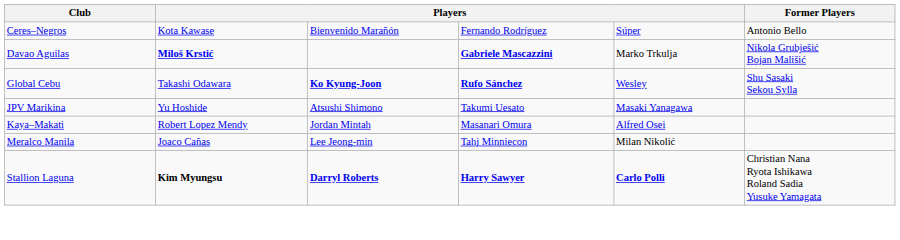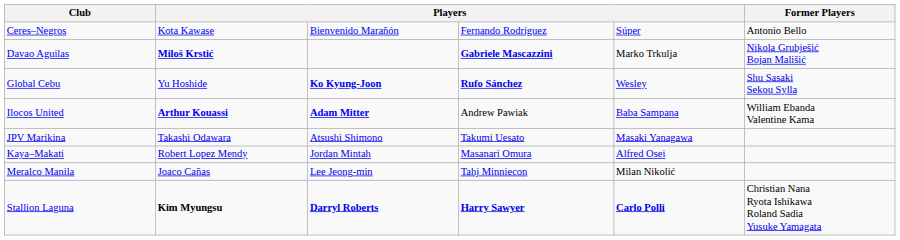 <table class="wikitable" style="font-size:90%;">
 <tr>
 <th style="width:200px;">Club</th>
 <th colspan=4 style="width:800px;">Players</th>
 <th style="width:200px;">Former Players</th>
 </tr>
 <tr>
 <td><a href='#'>Ceres–Negros</a></td>
 <td> <a href='#'>Kota Kawase</a></td>
 <td> <a href='#'>Bienvenido Marañón</a></td>
 <td> <a href='#'>Fernando Rodríguez</a></td>
 <td> <a href='#'>Súper</a></td>
 <td> Antonio Bello</td>
 </tr>
 <tr>
 <td><a href='#'>Davao Aguilas</a></td>
 <td> <strong><a href='#'>Miloš Krstić</a></strong></td>
 <td></td>
 <td> <strong><a href='#'>Gabriele Mascazzini</a></strong></td>
 <td> Marko Trkulja</td>
 <td> <a href='#'>Nikola Grubješić</a><br> <a href='#'>Bojan Mališić</a></td>
 </tr>
 <tr>
 <td><a href='#'>Global Cebu</a> </td>
-<td> <a href='#'>Takashi Odawara</a></td>
+<td> <a href='#'>Yu Hoshide</a></td>
 <td> <strong><a href='#'>Ko Kyung-Joon</a></strong></td>
 <td> <strong><a href='#'>Rufo Sánchez</a></strong></td>
 <td> <a href='#'>Wesley</a></td>
 <td> <a href='#'>Shu Sasaki</a> <br>  <a href='#'>Sekou Sylla</a></td>
 </tr>
 <tr>
+<td><a href='#'>Ilocos United</a></td>
+<td> <strong><a href='#'>Arthur Kouassi</a></strong></td>
+<td> <strong><a href='#'>Adam Mitter</a></strong></td>
+<td> Andrew Pawiak</td>
+<td> <a href='#'>Baba Sampana</a></td>
+<td> William Ebanda<br>  Valentine Kama</td>
+</tr>
+<tr>
 <td><a href='#'>JPV Marikina</a></td>
-<td> <a href='#'>Yu Hoshide</a></td>
+<td> <a href='#'>Takashi Odawara</a></td>
 <td> <a href='#'>Atsushi Shimono</a></td>
 <td> <a href='#'>Takumi Uesato</a></td>
 <td> <a href='#'>Masaki Yanagawa</a></td>
 <td></td>
 </tr>
 <tr>
 <td><a href='#'>Kaya–Makati</a></td>
 <td> <a href='#'>Robert Lopez Mendy</a></td>
 <td> <a href='#'>Jordan Mintah</a></td>
 <td> <a href='#'>Masanari Omura</a></td>
 <td> <a href='#'>Alfred Osei</a></td>
 <td></td>
 </tr>
 <tr>
 <td><a href='#'>Meralco Manila</a></td>
 <td> <a href='#'>Joaco Cañas</a></td>
 <td> <a href='#'>Lee Jeong-min</a></td>
 <td> <a href='#'>Tahj Minniecon</a></td>
 <td> Milan Nikolić</td>
 <td></td>
 </tr>
 <tr>
 <td><a href='#'>Stallion Laguna</a></td>
 <td> <strong>Kim Myungsu</strong></td>
 <td> <strong><a href='#'>Darryl Roberts</a></strong></td>
 <td> <strong><a href='#'>Harry Sawyer</a></strong></td>
 <td> <strong><a href='#'>Carlo Polli</a></strong></td>
 <td> Christian Nana<br>  Ryota Ishikawa <br>  Roland Sadia <br>  <a href='#'>Yusuke Yamagata</a></td>
 </tr>
 </table>
